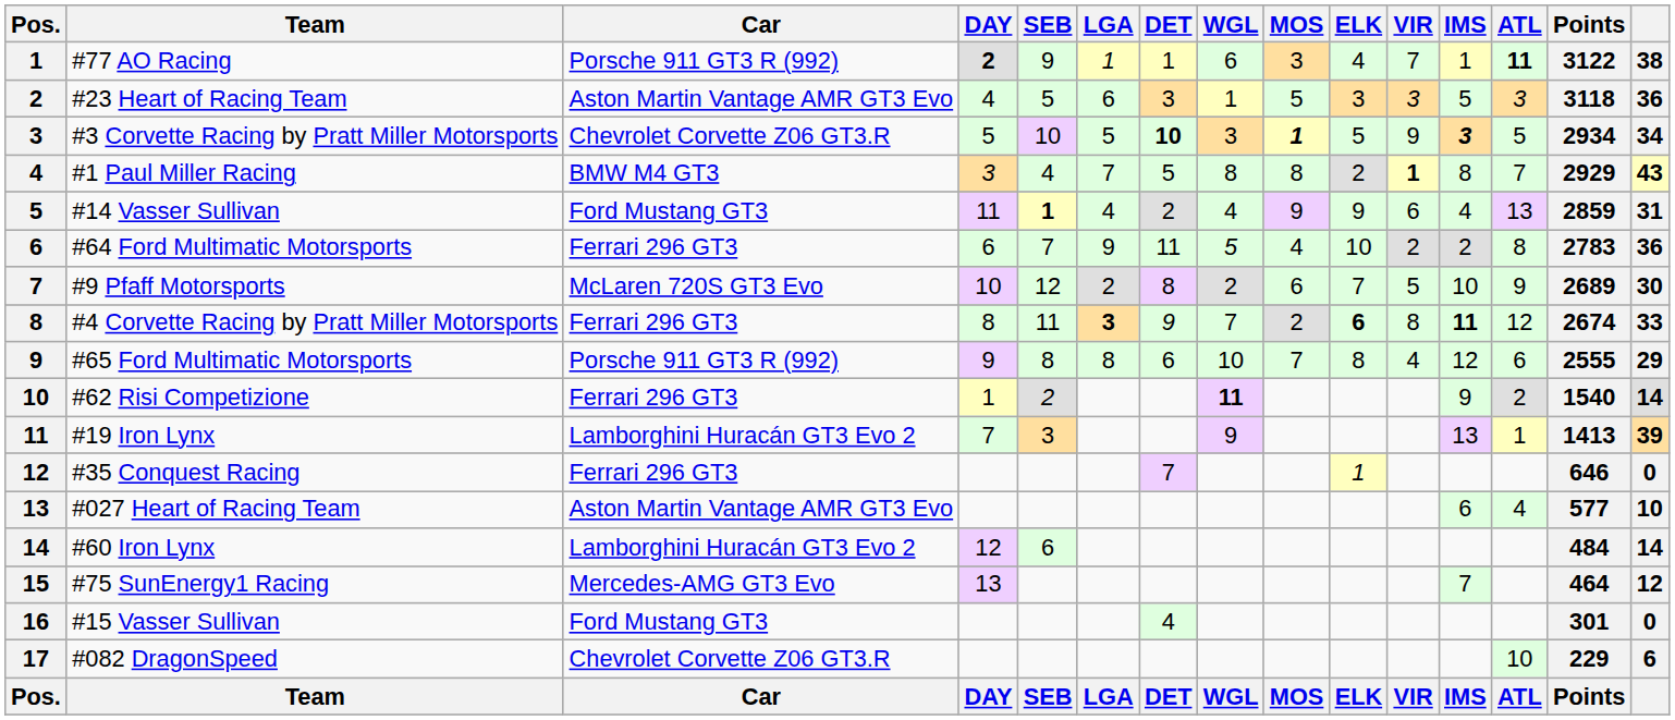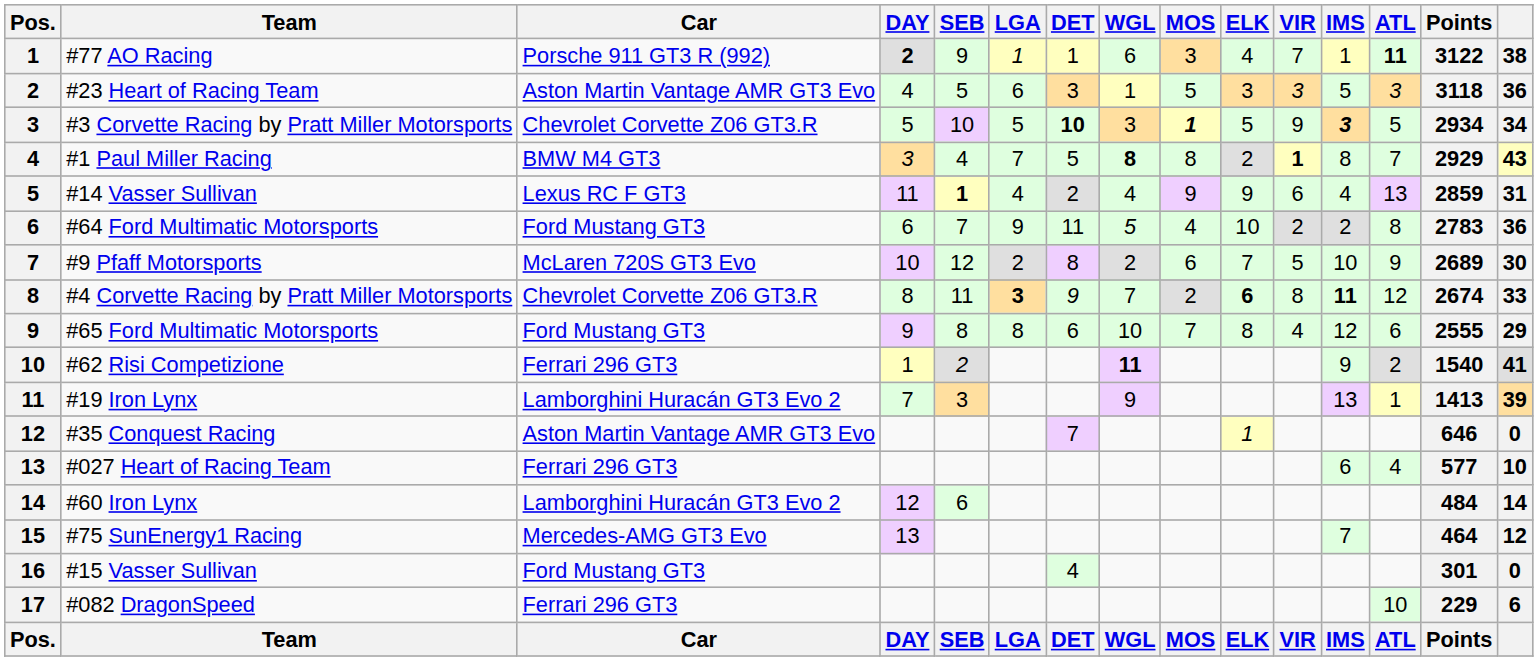 <table class="wikitable" style="font-size:85%;">
 <tr>
 <th>Pos.</th>
 <th>Team</th>
 <th>Car</th>
 <th><a href='#'>DAY</a></th>
 <th><a href='#'>SEB</a></th>
 <th><a href='#'>LGA</a></th>
 <th><a href='#'>DET</a></th>
 <th><a href='#'>WGL</a></th>
 <th><a href='#'>MOS</a></th>
 <th><a href='#'>ELK</a></th>
 <th><a href='#'>VIR</a></th>
 <th><a href='#'>IMS</a></th>
 <th><a href='#'>ATL</a></th>
 <th>Points</th>
 <th></th>
 </tr>
 <tr>
 <th>1</th>
 <td>#77 <a href='#'>AO Racing</a></td>
 <td><a href='#'>Porsche 911 GT3 R (992)</a></td>
 <td style="background:#dfdfdf;" align="center"><strong>2</strong></td>
 <td style="background:#dfffdf;" align="center">9</td>
 <td style="background:#ffffbf;" align="center"><em>1</em></td>
 <td style="background:#ffffbf;" align="center">1</td>
 <td style="background:#dfffdf;" align="center">6</td>
 <td style="background:#ffdf9f;" align="center">3</td>
 <td style="background:#dfffdf;" align="center">4</td>
 <td style="background:#dfffdf;" align="center">7</td>
 <td style="background:#ffffbf;" align="center">1</td>
 <td style="background:#dfffdf;" align="center"><strong>11</strong></td>
 <th>3122</th>
 <th>38</th>
 </tr>
 <tr>
 <th>2</th>
 <td>#23 <a href='#'>Heart of Racing Team</a></td>
 <td><a href='#'>Aston Martin Vantage AMR GT3 Evo</a></td>
 <td style="background:#dfffdf;" align="center">4</td>
 <td style="background:#dfffdf;" align="center">5</td>
 <td style="background:#dfffdf;" align="center">6</td>
 <td style="background:#ffdf9f;" align="center">3</td>
 <td style="background:#ffffbf;" align="center">1</td>
 <td style="background:#dfffdf;" align="center">5</td>
 <td style="background:#ffdf9f;" align="center">3</td>
 <td style="background:#ffdf9f;" align="center"><em>3</em></td>
 <td style="background:#dfffdf;" align="center">5</td>
 <td style="background:#ffdf9f;" align="center"><em>3</em></td>
 <th>3118</th>
 <th>36</th>
 </tr>
 <tr>
 <th>3</th>
 <td>#3 <a href='#'>Corvette Racing</a> by <a href='#'>Pratt Miller Motorsports</a></td>
 <td><a href='#'>Chevrolet Corvette Z06 GT3.R</a></td>
 <td style="background:#dfffdf;" align="center">5</td>
 <td style="background:#efcfff;" align="center">10</td>
 <td style="background:#dfffdf;" align="center">5</td>
 <td style="background:#dfffdf;" align="center"><strong>10</strong></td>
 <td style="background:#ffdf9f;" align="center">3</td>
 <td style="background:#ffffbf;" align="center"><strong><em>1</em></strong></td>
 <td style="background:#dfffdf;" align="center">5</td>
 <td style="background:#dfffdf;" align="center">9</td>
 <td style="background:#ffdf9f;" align="center"><strong><em>3</em></strong></td>
 <td style="background:#dfffdf;" align="center">5</td>
 <th>2934</th>
 <th>34</th>
 </tr>
 <tr>
 <th>4</th>
 <td>#1 <a href='#'>Paul Miller Racing</a></td>
 <td><a href='#'>BMW M4 GT3</a></td>
 <td style="background:#ffdf9f;" align="center"><em>3</em></td>
 <td style="background:#dfffdf;" align="center">4</td>
 <td style="background:#dfffdf;" align="center">7</td>
 <td style="background:#dfffdf;" align="center">5</td>
-<td style="background:#dfffdf;" align="center">8</td>
+<td style="background:#dfffdf;" align="center"><strong>8</strong></td>
 <td style="background:#dfffdf;" align="center">8</td>
 <td style="background:#dfdfdf;" align="center">2</td>
 <td style="background:#ffffbf;" align="center"><strong>1</strong></td>
 <td style="background:#dfffdf;" align="center">8</td>
 <td style="background:#dfffdf;" align="center">7</td>
 <th>2929</th>
 <th style="background:#ffffbf;">43</th>
 </tr>
 <tr>
 <th>5</th>
 <td>#14 <a href='#'>Vasser Sullivan</a></td>
-<td><a href='#'>Ford Mustang GT3</a></td>
+<td><a href='#'>Lexus RC F GT3</a></td>
 <td style="background:#efcfff;" align="center">11</td>
 <td style="background:#ffffbf;" align="center"><strong>1</strong></td>
 <td style="background:#dfffdf;" align="center">4</td>
 <td style="background:#dfdfdf;" align="center">2</td>
 <td style="background:#dfffdf;" align="center">4</td>
 <td style="background:#efcfff;" align="center">9</td>
 <td style="background:#dfffdf;" align="center">9</td>
 <td style="background:#dfffdf;" align="center">6</td>
 <td style="background:#dfffdf;" align="center">4</td>
 <td style="background:#efcfff;" align="center">13</td>
 <th>2859</th>
 <th>31</th>
 </tr>
 <tr>
 <th>6</th>
 <td>#64 <a href='#'>Ford Multimatic Motorsports</a></td>
-<td><a href='#'>Ferrari 296 GT3</a></td>
+<td><a href='#'>Ford Mustang GT3</a></td>
 <td style="background:#dfffdf;" align="center">6</td>
 <td style="background:#dfffdf;" align="center">7</td>
 <td style="background:#dfffdf;" align="center">9</td>
 <td style="background:#dfffdf;" align="center">11</td>
 <td style="background:#dfffdf;" align="center"><em>5</em></td>
 <td style="background:#dfffdf;" align="center">4</td>
 <td style="background:#dfffdf;" align="center">10</td>
 <td style="background:#dfdfdf;" align="center">2</td>
 <td style="background:#dfdfdf;" align="center">2</td>
 <td style="background:#dfffdf;" align="center">8</td>
 <th>2783</th>
 <th>36</th>
 </tr>
 <tr>
 <th>7</th>
 <td>#9 <a href='#'>Pfaff Motorsports</a></td>
 <td><a href='#'>McLaren 720S GT3 Evo</a></td>
 <td style="background:#efcfff;" align="center">10</td>
 <td style="background:#dfffdf;" align="center">12</td>
 <td style="background:#dfdfdf;" align="center">2</td>
 <td style="background:#efcfff;" align="center">8</td>
 <td style="background:#dfdfdf;" align="center">2</td>
 <td style="background:#dfffdf;" align="center">6</td>
 <td style="background:#dfffdf;" align="center">7</td>
 <td style="background:#dfffdf;" align="center">5</td>
 <td style="background:#dfffdf;" align="center">10</td>
 <td style="background:#dfffdf;" align="center">9</td>
 <th>2689</th>
 <th>30</th>
 </tr>
 <tr>
 <th>8</th>
 <td>#4 <a href='#'>Corvette Racing</a> by <a href='#'>Pratt Miller Motorsports</a></td>
-<td><a href='#'>Ferrari 296 GT3</a></td>
+<td><a href='#'>Chevrolet Corvette Z06 GT3.R</a></td>
 <td style="background:#dfffdf;" align="center">8</td>
 <td style="background:#dfffdf;" align="center">11</td>
 <td style="background:#ffdf9f;" align="center"><strong>3</strong></td>
 <td style="background:#dfffdf;" align="center"><em>9</em></td>
 <td style="background:#dfffdf;" align="center">7</td>
 <td style="background:#dfdfdf;" align="center">2</td>
 <td style="background:#dfffdf;" align="center"><strong>6</strong></td>
 <td style="background:#dfffdf;" align="center">8</td>
 <td style="background:#dfffdf;" align="center"><strong>11</strong></td>
 <td style="background:#dfffdf;" align="center">12</td>
 <th>2674</th>
 <th>33</th>
 </tr>
 <tr>
 <th>9</th>
 <td>#65 <a href='#'>Ford Multimatic Motorsports</a></td>
-<td><a href='#'>Porsche 911 GT3 R (992)</a></td>
+<td><a href='#'>Ford Mustang GT3</a></td>
 <td style="background:#efcfff;" align="center">9</td>
 <td style="background:#dfffdf;" align="center">8</td>
 <td style="background:#dfffdf;" align="center">8</td>
 <td style="background:#dfffdf;" align="center">6</td>
 <td style="background:#dfffdf;" align="center">10</td>
 <td style="background:#dfffdf;" align="center">7</td>
 <td style="background:#dfffdf;" align="center">8</td>
 <td style="background:#dfffdf;" align="center">4</td>
 <td style="background:#dfffdf;" align="center">12</td>
 <td style="background:#dfffdf;" align="center">6</td>
 <th>2555</th>
 <th>29</th>
 </tr>
 <tr>
 <th>10</th>
 <td>#62 <a href='#'>Risi Competizione</a></td>
 <td><a href='#'>Ferrari 296 GT3</a></td>
 <td style="background:#ffffbf;" align="center">1</td>
 <td style="background:#dfdfdf;" align="center"><em>2</em></td>
 <td></td>
 <td></td>
 <td style="background:#efcfff;" align="center"><strong>11</strong></td>
 <td></td>
 <td></td>
 <td></td>
 <td style="background:#dfffdf;" align="center">9</td>
 <td style="background:#dfdfdf;" align="center">2</td>
 <th>1540</th>
-<th style="background:#dfdfdf;">14</th>
+<th style="background:#dfdfdf;">41</th>
 </tr>
 <tr>
 <th>11</th>
 <td>#19 <a href='#'>Iron Lynx</a></td>
 <td><a href='#'>Lamborghini Huracán GT3 Evo 2</a></td>
 <td style="background:#dfffdf;" align="center">7</td>
 <td style="background:#ffdf9f;" align="center">3</td>
 <td></td>
 <td></td>
 <td style="background:#efcfff;" align="center">9</td>
 <td></td>
 <td></td>
 <td></td>
 <td style="background:#efcfff;" align="center">13</td>
 <td style="background:#ffffbf;" align="center">1</td>
 <th>1413</th>
 <th style="background:#ffdf9f;">39</th>
 </tr>
 <tr>
 <th>12</th>
 <td>#35 <a href='#'>Conquest Racing</a></td>
-<td><a href='#'>Ferrari 296 GT3</a></td>
+<td><a href='#'>Aston Martin Vantage AMR GT3 Evo</a></td>
 <td></td>
 <td></td>
 <td></td>
 <td style="background:#efcfff;" align="center">7</td>
 <td></td>
 <td></td>
 <td style="background:#ffffbf;" align="center"><em>1</em></td>
 <td></td>
 <td></td>
 <td></td>
 <th>646</th>
 <th>0</th>
 </tr>
 <tr>
 <th>13</th>
 <td>#027 <a href='#'>Heart of Racing Team</a></td>
-<td><a href='#'>Aston Martin Vantage AMR GT3 Evo</a></td>
+<td><a href='#'>Ferrari 296 GT3</a></td>
 <td></td>
 <td></td>
 <td></td>
 <td></td>
 <td></td>
 <td></td>
 <td></td>
 <td></td>
 <td style="background:#dfffdf;" align="center">6</td>
 <td style="background:#dfffdf;" align="center">4</td>
 <th>577</th>
 <th>10</th>
 </tr>
 <tr>
 <th>14</th>
 <td>#60 <a href='#'>Iron Lynx</a></td>
 <td><a href='#'>Lamborghini Huracán GT3 Evo 2</a></td>
 <td style="background:#efcfff;" align="center">12</td>
 <td style="background:#dfffdf;" align="center">6</td>
 <td></td>
 <td></td>
 <td></td>
 <td></td>
 <td></td>
 <td></td>
 <td></td>
 <td></td>
 <th>484</th>
 <th>14</th>
 </tr>
 <tr>
 <th>15</th>
 <td>#75 <a href='#'>SunEnergy1 Racing</a></td>
 <td><a href='#'>Mercedes-AMG GT3 Evo</a></td>
 <td style="background:#efcfff;" align="center">13</td>
 <td></td>
 <td></td>
 <td></td>
 <td></td>
 <td></td>
 <td></td>
 <td></td>
 <td style="background:#dfffdf;" align="center">7</td>
 <td></td>
 <th>464</th>
 <th>12</th>
 </tr>
 <tr>
 <th>16</th>
 <td>#15 <a href='#'>Vasser Sullivan</a></td>
 <td><a href='#'>Ford Mustang GT3</a></td>
 <td></td>
 <td></td>
 <td></td>
 <td style="background:#dfffdf;" align="center">4</td>
 <td></td>
 <td></td>
 <td></td>
 <td></td>
 <td></td>
 <td></td>
 <th>301</th>
 <th>0</th>
 </tr>
 <tr>
 <th>17</th>
 <td>#082 <a href='#'>DragonSpeed</a></td>
-<td><a href='#'>Chevrolet Corvette Z06 GT3.R</a></td>
+<td><a href='#'>Ferrari 296 GT3</a></td>
 <td></td>
 <td></td>
 <td></td>
 <td></td>
 <td></td>
 <td></td>
 <td></td>
 <td></td>
 <td></td>
 <td style="background:#dfffdf;" align="center">10</td>
 <th>229</th>
 <th>6</th>
 </tr>
 <tr>
 <th>Pos.</th>
 <th>Team</th>
 <th>Car</th>
 <th><a href='#'>DAY</a></th>
 <th><a href='#'>SEB</a></th>
 <th><a href='#'>LGA</a></th>
 <th><a href='#'>DET</a></th>
 <th><a href='#'>WGL</a></th>
 <th><a href='#'>MOS</a></th>
 <th><a href='#'>ELK</a></th>
 <th><a href='#'>VIR</a></th>
 <th><a href='#'>IMS</a></th>
 <th><a href='#'>ATL</a></th>
 <th>Points</th>
 <th></th>
 </tr>
 </table>
